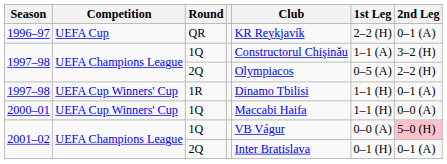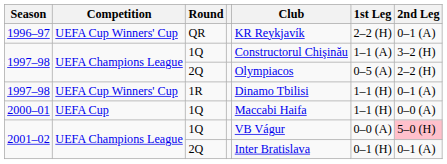 <table class="wikitable">
 <tr>
 <th>Season</th>
 <th>Competition</th>
 <th>Round</th>
 <th></th>
 <th>Club</th>
 <th>1st Leg</th>
 <th>2nd Leg</th>
 </tr>
 <tr>
 <td><a href='#'>1996–97</a></td>
-<td><a href='#'>UEFA Cup</a></td>
+<td><a href='#'>UEFA Cup Winners' Cup</a></td>
 <td>QR</td>
 <td></td>
 <td><a href='#'>KR Reykjavík</a></td>
 <td>2–2 (H)</td>
 <td>0–1 (A)</td>
 </tr>
 <tr>
 <td rowspan="2"><a href='#'>1997–98</a></td>
 <td rowspan="2"><a href='#'>UEFA Champions League</a></td>
 <td>1Q</td>
 <td></td>
 <td><a href='#'>Constructorul Chişinău</a></td>
 <td>1–1 (A)</td>
 <td>3–2 (H)</td>
 </tr>
 <tr>
 <td>2Q</td>
 <td></td>
 <td><a href='#'>Olympiacos</a></td>
 <td>0–5 (A)</td>
 <td>2–2 (H)</td>
 </tr>
 <tr>
 <td><a href='#'>1997–98</a></td>
 <td><a href='#'>UEFA Cup Winners' Cup</a></td>
 <td>1R</td>
 <td></td>
 <td><a href='#'>Dinamo Tbilisi</a></td>
 <td>1–1 (H)</td>
 <td>0–1 (A)</td>
 </tr>
 <tr>
 <td><a href='#'>2000–01</a></td>
-<td><a href='#'>UEFA Cup Winners' Cup</a></td>
+<td><a href='#'>UEFA Cup</a></td>
 <td>1Q</td>
 <td></td>
 <td><a href='#'>Maccabi Haifa</a></td>
 <td>1–1 (H)</td>
 <td>0–0 (A)</td>
 </tr>
 <tr>
 <td rowspan="2"><a href='#'>2001–02</a></td>
 <td rowspan="2"><a href='#'>UEFA Champions League</a></td>
 <td>1Q</td>
 <td></td>
 <td><a href='#'>VB Vágur</a></td>
 <td>0–0 (A)</td>
 <td style="background: pink;">5–0 (H)</td>
 </tr>
 <tr>
 <td>2Q</td>
 <td></td>
 <td><a href='#'>Inter Bratislava</a></td>
 <td>0–1 (H)</td>
 <td>0–1 (A)</td>
 </tr>
 </table>
